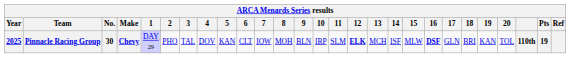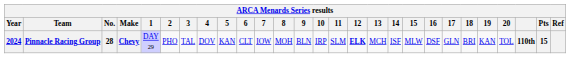 <table class="wikitable" style="text-align:center; font-size:75%">
 <tr>
 <th colspan=27><a href='#'>ARCA Menards Series</a> results</th>
 </tr>
 <tr>
 <th>Year</th>
 <th>Team</th>
 <th>No.</th>
 <th>Make</th>
 <th>1</th>
 <th>2</th>
 <th>3</th>
 <th>4</th>
 <th>5</th>
 <th>6</th>
 <th>7</th>
 <th>8</th>
 <th>9</th>
 <th>10</th>
 <th>11</th>
 <th>12</th>
 <th>13</th>
 <th>14</th>
 <th>15</th>
 <th>16</th>
 <th>17</th>
 <th>18</th>
 <th>19</th>
 <th>20</th>
 <th></th>
 <th>Pts</th>
 <th>Ref</th>
 </tr>
 <tr>
-<th><a href='#'>2025</a></th>
+<th><a href='#'>2024</a></th>
 <th><a href='#'>Pinnacle Racing Group</a></th>
-<th>30</th>
+<th>28</th>
 <th><a href='#'>Chevy</a></th>
 <td style="background:#CFCFFF;"><a href='#'>DAY</a><br><small>29</small></td>
 <td><a href='#'>PHO</a></td>
 <td><a href='#'>TAL</a></td>
 <td><a href='#'>DOV</a></td>
 <td><a href='#'>KAN</a></td>
 <td><a href='#'>CLT</a></td>
 <td><a href='#'>IOW</a></td>
 <td><a href='#'>MOH</a></td>
 <td><a href='#'>BLN</a></td>
 <td><a href='#'>IRP</a></td>
 <td><a href='#'>SLM</a></td>
 <td><strong><a href='#'>ELK</a></strong></td>
 <td><a href='#'>MCH</a></td>
 <td><a href='#'>ISF</a></td>
 <td><a href='#'>MLW</a></td>
-<td><strong><a href='#'>DSF</a></strong></td>
+<td><a href='#'>DSF</a></td>
 <td><a href='#'>GLN</a></td>
 <td><a href='#'>BRI</a></td>
 <td><a href='#'>KAN</a></td>
 <td><a href='#'>TOL</a></td>
 <th>110th</th>
-<th>19</th>
+<th>15</th>
 <th></th>
 </tr>
 </table>
